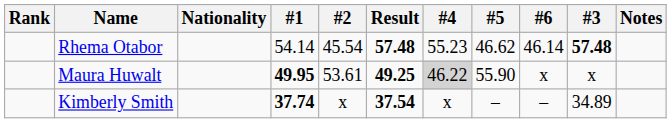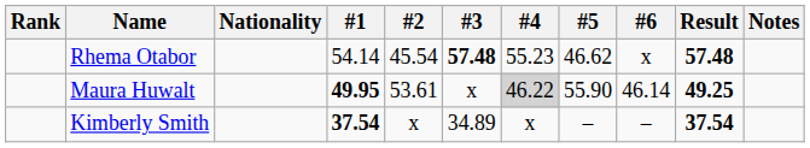 <table class="wikitable sortable" style="text-align:center">
 <tr>
 <th>Rank</th>
 <th>Name</th>
 <th>Nationality</th>
 <th>#1</th>
 <th>#2</th>
-<th>Result</th>
+<th>#3</th>
 <th>#4</th>
 <th>#5</th>
 <th>#6</th>
-<th>#3</th>
+<th>Result</th>
 <th>Notes</th>
 </tr>
 <tr>
 <td></td>
 <td align=left><a href='#'>Rhema Otabor</a></td>
 <td align=left></td>
 <td>54.14</td>
 <td>45.54</td>
 <td><strong>57.48</strong></td>
 <td>55.23</td>
 <td>46.62</td>
-<td>46.14</td>
+<td>x</td>
 <td><strong>57.48</strong></td>
 <td></td>
 </tr>
 <tr>
 <td></td>
 <td align=left><a href='#'>Maura Huwalt</a></td>
 <td align=left></td>
 <td><strong>49.95</strong></td>
 <td>53.61</td>
-<td><strong>49.25</strong></td>
+<td>x</td>
 <td style="background: lightgrey;">46.22</td>
 <td>55.90</td>
-<td>x</td>
-<td>x</td>
+<td>46.14</td>
+<td><strong>49.25</strong></td>
 <td></td>
 </tr>
 <tr>
 <td></td>
 <td align=left><a href='#'>Kimberly Smith</a></td>
 <td align=left></td>
-<td><strong>37.74</strong></td>
+<td><strong>37.54</strong></td>
 <td>x</td>
-<td><strong>37.54</strong></td>
+<td>34.89</td>
 <td>x</td>
 <td>–</td>
 <td>–</td>
-<td>34.89</td>
+<td><strong>37.54</strong></td>
 <td></td>
 </tr>
 </table>
